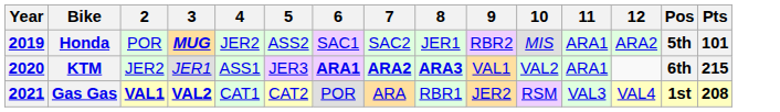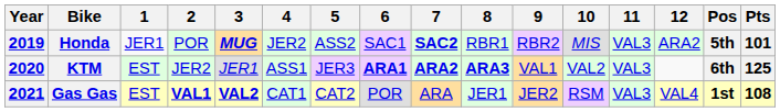 <table class="wikitable" style="text-align:center;">
 <tr>
 <th>Year</th>
 <th>Bike</th>
+<th>1</th>
 <th>2</th>
 <th>3</th>
 <th>4</th>
 <th>5</th>
 <th>6</th>
 <th>7</th>
 <th>8</th>
 <th>9</th>
 <th>10</th>
 <th>11</th>
 <th>12</th>
 <th>Pos</th>
 <th>Pts</th>
 </tr>
 <tr>
 <th><a href='#'>2019</a></th>
 <th><a href='#'>Honda</a></th>
+<td><a href='#'>JER1</a></td>
 <td style="background:#dfffdf;"><a href='#'>POR</a><br></td>
 <td style="background:#ffdf9f;"><strong><em><a href='#'>MUG</a></em><br></strong></td>
 <td style="background:#dfffdf;"><a href='#'>JER2</a><br></td>
 <td style="background:#dfffdf;"><a href='#'>ASS2</a><br></td>
 <td style="background:#efcfff;"><a href='#'>SAC1</a><br></td>
-<td style="background:#dfffdf;"><a href='#'>SAC2</a><br></td>
-<td style="background:#dfffdf;"><a href='#'>JER1</a><br></td>
+<td style="background:#dfffdf;"><strong><a href='#'>SAC2</a><br></strong></td>
+<td style="background:#dfffdf;"><a href='#'>RBR1</a><br></td>
 <td style="background:#efcfff;"><a href='#'>RBR2</a><br></td>
 <td style="background:#dfdfdf;"><em><a href='#'>MIS</a></em><br></td>
-<td style="background:#dfffdf;"><a href='#'>ARA1</a><br></td>
+<td style="background:#dfffdf;"><a href='#'>VAL3</a><br></td>
 <td style="background:#dfffdf;"><a href='#'>ARA2</a><br></td>
 <th>5th</th>
 <th>101</th>
 </tr>
 <tr>
 <th><a href='#'>2020</a></th>
 <th><a href='#'>KTM</a></th>
+<td style="background:#dfffdf;"><a href='#'>EST</a><br></td>
 <td style="background:#dfffdf;"><a href='#'>JER2</a><br></td>
 <td style="background:#dfdfdf;"><em><a href='#'>JER1</a></em><br></td>
 <td style="background:#dfffdf;"><a href='#'>ASS1</a><br></td>
 <td style="background:#efcfff;"><a href='#'>JER3</a><br></td>
 <td style="background:#efcfff;"><strong><a href='#'>ARA1</a></strong><br></td>
 <td style="background:#dfffdf;"><strong><a href='#'>ARA2</a></strong><br></td>
 <td style="background:#dfffdf;"><strong><a href='#'>ARA3</a></strong><br></td>
 <td style="background:#ffdf9f;"><a href='#'>VAL1</a><br></td>
 <td style="background:#dfffdf;"><a href='#'>VAL2</a><br></td>
-<td style="background:#dfffdf;"><a href='#'>ARA1</a><br></td>
+<td style="background:#dfffdf;"><a href='#'>VAL3</a><br></td>
 <td></td>
 <th>6th</th>
-<th>215</th>
+<th>125</th>
 </tr>
 <tr>
 <th><a href='#'>2021</a></th>
 <th><a href='#'>Gas Gas</a></th>
+<td style="background:#ffffbf;"><a href='#'>EST</a><br></td>
 <td style="background:#ffffbf;"><strong><a href='#'>VAL1</a></strong><br></td>
 <td style="background:#ffffbf;"><strong><a href='#'>VAL2</a></strong><br></td>
 <td style="background:#dfffdf;"><a href='#'>CAT1</a><br></td>
 <td style="background:#ffffbf;"><a href='#'>CAT2</a><br></td>
 <td style="background:#dfdfdf;"><a href='#'>POR</a><br></td>
 <td style="background:#ffdf9f;"><a href='#'>ARA</a><br></td>
-<td style="background:#dfffdf;"><a href='#'>RBR1</a><br></td>
+<td style="background:#dfffdf;"><a href='#'>JER1</a><br></td>
 <td style="background:#ffdf9f;"><a href='#'>JER2</a><br></td>
 <td style="background:#efcfff;"><a href='#'>RSM</a><br></td>
 <td style="background:#dfffdf;"><a href='#'>VAL3</a><br></td>
 <td style="background:#ffffbf;"><a href='#'>VAL4</a><br></td>
 <th style="background:#ffffbf;">1st</th>
-<th style="background:#ffffbf;">208</th>
+<th style="background:#ffffbf;">108</th>
 </tr>
 </table>
